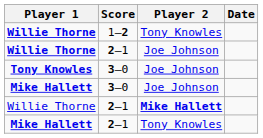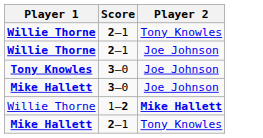 <table class="wikitable" style="text-align: center">
 <tr>
 <th>Player 1</th>
 <th>Score</th>
 <th>Player 2</th>
-<th>Date</th>
 </tr>
 <tr>
 <td> <strong><a href='#'>Willie Thorne</a></strong></td>
-<td>1–<strong>2</strong></td>
+<td><strong>2</strong>–1</td>
 <td> <a href='#'>Tony Knowles</a></td>
-<td></td>
 </tr>
 <tr>
 <td> <strong><a href='#'>Willie Thorne</a></strong></td>
 <td><strong>2</strong>–1</td>
 <td> <a href='#'>Joe Johnson</a></td>
-<td></td>
 </tr>
 <tr>
 <td> <strong><a href='#'>Tony Knowles</a></strong></td>
 <td><strong>3</strong>–0</td>
 <td> <a href='#'>Joe Johnson</a></td>
-<td></td>
 </tr>
 <tr>
 <td> <strong><a href='#'>Mike Hallett</a></strong></td>
 <td><strong>3</strong>–0</td>
 <td> <a href='#'>Joe Johnson</a></td>
-<td></td>
 </tr>
 <tr>
 <td> <a href='#'>Willie Thorne</a></td>
-<td><strong>2</strong>–1</td>
+<td>1–<strong>2</strong></td>
 <td> <strong><a href='#'>Mike Hallett</a></strong></td>
-<td></td>
 </tr>
 <tr>
 <td> <strong><a href='#'>Mike Hallett</a></strong></td>
 <td><strong>2</strong>–1</td>
 <td> <a href='#'>Tony Knowles</a></td>
-<td></td>
 </tr>
 </table>
